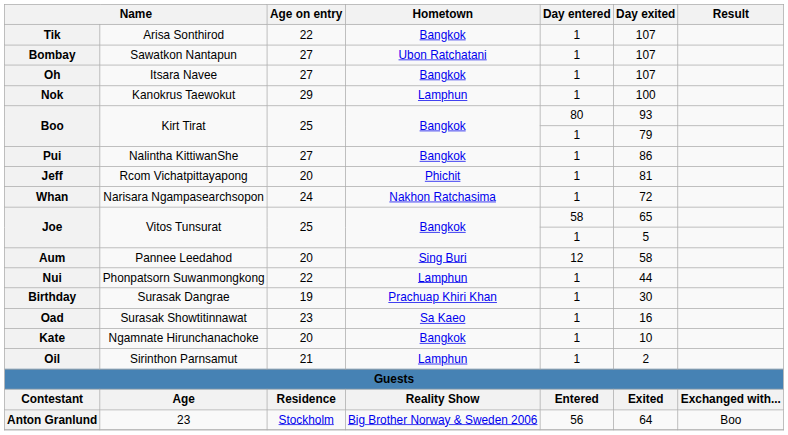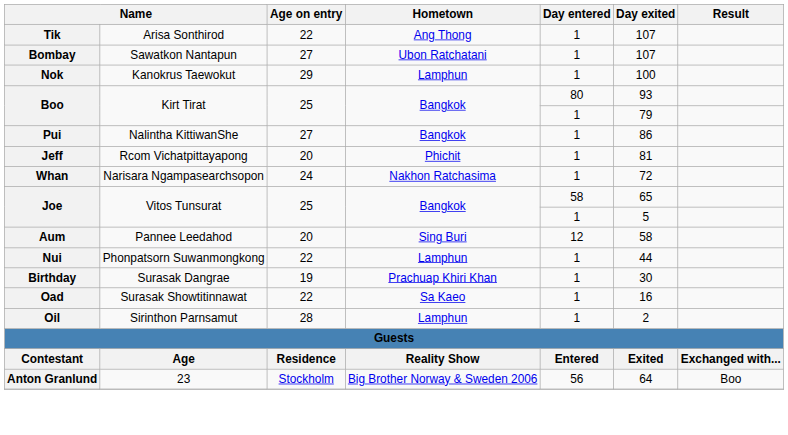 <table class="wikitable sortable" style="text-align:center; line-height:20px; width:auto;">
 <tr>
 <th colspan="2">Name</th>
 <th>Age on entry</th>
 <th>Hometown</th>
 <th>Day entered</th>
 <th>Day exited</th>
 <th>Result</th>
 </tr>
 <tr>
 <th>Tik</th>
 <td>Arisa Sonthirod</td>
 <td>22</td>
-<td><a href='#'>Bangkok</a></td>
+<td><a href='#'>Ang Thong</a></td>
 <td>1</td>
 <td>107</td>
 <td></td>
 </tr>
 <tr>
 <th>Bombay</th>
 <td>Sawatkon Nantapun</td>
 <td>27</td>
 <td><a href='#'>Ubon Ratchatani</a></td>
-<td>1</td>
-<td>107</td>
-<td></td>
-</tr>
-<tr>
-<th>Oh</th>
-<td>Itsara Navee</td>
-<td>27</td>
-<td><a href='#'>Bangkok</a></td>
 <td>1</td>
 <td>107</td>
 <td></td>
 </tr>
 <tr>
 <th>Nok</th>
 <td>Kanokrus Taewokut</td>
 <td>29</td>
 <td><a href='#'>Lamphun</a></td>
 <td>1</td>
 <td>100</td>
 <td></td>
 </tr>
 <tr rowspan="2"|>
 <th rowspan="2">Boo</th>
 <td rowspan="2">Kirt Tirat</td>
 <td rowspan="2">25</td>
 <td rowspan="2"><a href='#'>Bangkok</a></td>
 <td>80</td>
 <td>93</td>
 <td></td>
 </tr>
 <tr>
 <td>1</td>
 <td>79</td>
 <td></td>
 </tr>
 <tr>
 <th>Pui</th>
 <td>Nalintha KittiwanShe</td>
 <td>27</td>
 <td><a href='#'>Bangkok</a></td>
 <td>1</td>
 <td>86</td>
 <td></td>
 </tr>
 <tr>
 <th>Jeff</th>
 <td>Rcom Vichatpittayapong</td>
 <td>20</td>
 <td><a href='#'>Phichit</a></td>
 <td>1</td>
 <td>81</td>
 <td></td>
 </tr>
 <tr>
 <th>Whan</th>
 <td>Narisara Ngampasearchsopon</td>
 <td>24</td>
 <td><a href='#'>Nakhon Ratchasima</a></td>
 <td>1</td>
 <td>72</td>
 <td></td>
 </tr>
 <tr rowspan="2"|>
 <th rowspan="2">Joe</th>
 <td rowspan="2">Vitos Tunsurat</td>
 <td rowspan="2">25</td>
 <td rowspan="2"><a href='#'>Bangkok</a></td>
 <td>58</td>
 <td>65</td>
 <td></td>
 </tr>
 <tr>
 <td>1</td>
 <td>5</td>
 <td></td>
 </tr>
 <tr>
 <th>Aum</th>
 <td>Pannee Leedahod</td>
 <td>20</td>
 <td><a href='#'>Sing Buri</a></td>
 <td>12</td>
 <td>58</td>
 <td></td>
 </tr>
 <tr>
 <th>Nui</th>
 <td>Phonpatsorn Suwanmongkong</td>
 <td>22</td>
 <td><a href='#'>Lamphun</a></td>
 <td>1</td>
 <td>44</td>
 <td></td>
 </tr>
 <tr>
 <th>Birthday</th>
 <td>Surasak Dangrae</td>
 <td>19</td>
 <td><a href='#'>Prachuap Khiri Khan</a></td>
 <td>1</td>
 <td>30</td>
 <td></td>
 </tr>
 <tr>
 <th>Oad</th>
 <td>Surasak Showtitinnawat</td>
-<td>23</td>
+<td>22</td>
 <td><a href='#'>Sa Kaeo</a></td>
 <td>1</td>
 <td>16</td>
 <td></td>
 </tr>
 <tr>
-<th>Kate</th>
-<td>Ngamnate Hirunchanachoke</td>
-<td>20</td>
-<td><a href='#'>Bangkok</a></td>
-<td>1</td>
-<td>10</td>
-<td></td>
-</tr>
-<tr>
 <th>Oil</th>
 <td>Sirinthon Parnsamut</td>
-<td>21</td>
+<td>28</td>
 <td><a href='#'>Lamphun</a></td>
 <td>1</td>
 <td>2</td>
 <td></td>
 </tr>
 <tr>
 <th colspan=7 style="background:#4682B4"><span><strong>Guests</strong></span></th>
 </tr>
 <tr>
 <th>Contestant</th>
 <th>Age</th>
 <th>Residence</th>
 <th>Reality Show</th>
 <th>Entered</th>
 <th>Exited</th>
 <th>Exchanged with...</th>
 </tr>
 <tr>
 <th> Anton Granlund</th>
 <td>23</td>
 <td><a href='#'>Stockholm</a></td>
 <td><a href='#'>Big Brother Norway & Sweden 2006</a></td>
 <td>56</td>
 <td>64</td>
 <td>Boo</td>
 </tr>
 <tr>
 </tr>
 </table>
